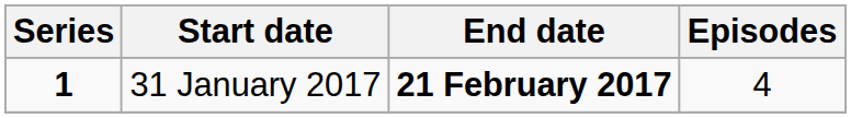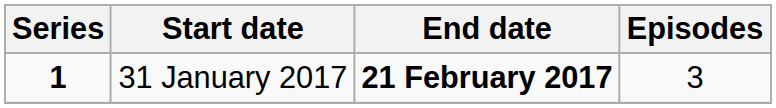 <table class="wikitable" style="text-align:center;">
 <tr>
 <th>Series</th>
 <th>Start date</th>
 <th>End date</th>
 <th>Episodes</th>
 </tr>
 <tr>
 <td><strong>1</strong></td>
 <td>31 January 2017</td>
 <td><strong>21 February 2017</strong></td>
-<td>4</td>
+<td>3</td>
 </tr>
 <tr>
 </tr>
 </table>
